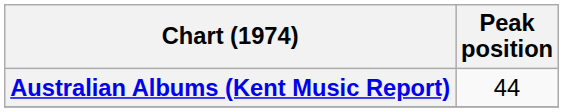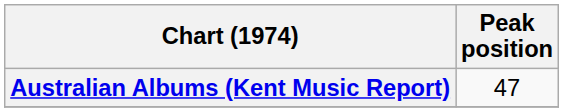 <table class="wikitable sortable plainrowheaders">
 <tr>
 <th scope="col">Chart (1974)</th>
 <th scope="col">Peak<br>position</th>
 </tr>
 <tr>
 <th scope="row"><a href='#'>Australian Albums (Kent Music Report)</a></th>
-<td style="text-align:center;">44</td>
+<td style="text-align:center;">47</td>
 </tr>
 <tr>
 </tr>
 </table>
